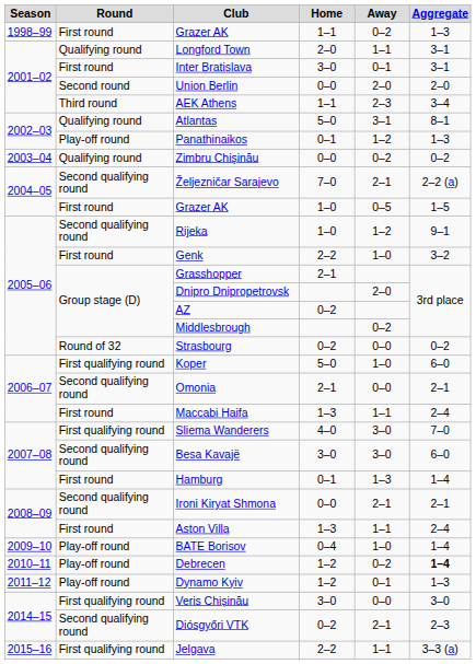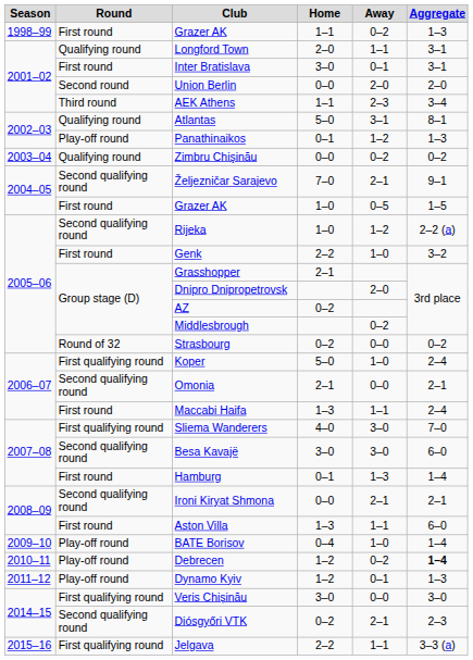 <table class="wikitable" style="text-align: center;">
 <tr>
 <th width="65" style="background:#DCDCDC">Season</th>
 <th width="157" style="background:#DCDCDC">Round</th>
 <th width="170" style="background:#DCDCDC">Club</th>
 <th width="70" style="background:#DCDCDC">Home</th>
 <th width="70" style="background:#DCDCDC">Away</th>
 <th width="67" style="background:#DCDCDC"><a href='#'>Aggregate</a></th>
 </tr>
 <tr>
 <td align=left><a href='#'>1998–99</a></td>
 <td align=left>First round</td>
 <td align=left> <a href='#'>Grazer AK</a></td>
 <td>1–1</td>
 <td>0–2</td>
 <td>1–3</td>
 </tr>
 <tr>
 <td rowspan=4 align=left><a href='#'>2001–02</a></td>
 <td align=left>Qualifying round</td>
 <td align=left> <a href='#'>Longford Town</a></td>
 <td>2–0</td>
 <td>1–1</td>
 <td>3–1</td>
 </tr>
 <tr>
 <td align=left>First round</td>
 <td align=left> <a href='#'>Inter Bratislava</a></td>
 <td>3–0</td>
 <td>0–1</td>
 <td>3–1</td>
 </tr>
 <tr>
 <td align=left>Second round</td>
 <td align=left> <a href='#'>Union Berlin</a></td>
 <td>0–0</td>
 <td>2–0</td>
 <td>2–0</td>
 </tr>
 <tr>
 <td align=left>Third round</td>
 <td align=left> <a href='#'>AEK Athens</a></td>
 <td>1–1</td>
 <td>2–3</td>
 <td>3–4</td>
 </tr>
 <tr>
 <td rowspan=2 align=left><a href='#'>2002–03</a></td>
 <td align=left>Qualifying round</td>
 <td align=left> <a href='#'>Atlantas</a></td>
 <td>5–0</td>
 <td>3–1</td>
 <td>8–1</td>
 </tr>
 <tr>
 <td align=left>Play-off round</td>
 <td align=left> <a href='#'>Panathinaikos</a></td>
 <td>0–1</td>
 <td>1–2 </td>
 <td>1–3</td>
 </tr>
 <tr>
 <td align=left><a href='#'>2003–04</a></td>
 <td align=left>Qualifying round</td>
 <td align=left> <a href='#'>Zimbru Chişinău</a></td>
 <td>0–0</td>
 <td>0–2</td>
 <td>0–2</td>
 </tr>
 <tr>
 <td rowspan=2 align=left><a href='#'>2004–05</a></td>
 <td align=left>Second qualifying round</td>
 <td align=left> <a href='#'>Željezničar Sarajevo</a></td>
 <td>7–0</td>
 <td>2–1</td>
-<td>2–2 (<a href='#'>a</a>)</td>
+<td>9–1</td>
 </tr>
 <tr>
 <td align=left>First round</td>
 <td align=left> <a href='#'>Grazer AK</a></td>
 <td>1–0</td>
 <td>0–5</td>
 <td>1–5</td>
 </tr>
 <tr>
 <td rowspan=7 align=left><a href='#'>2005–06</a></td>
 <td align=left>Second qualifying round</td>
 <td align=left> <a href='#'>Rijeka</a></td>
 <td>1–0</td>
 <td>1–2</td>
-<td>9–1</td>
+<td>2–2 (<a href='#'>a</a>)</td>
 </tr>
 <tr>
 <td align=left>First round</td>
 <td align=left> <a href='#'>Genk</a></td>
 <td>2–2</td>
 <td>1–0</td>
 <td>3–2</td>
 </tr>
 <tr>
 <td rowspan=4 align=left>Group stage (D)</td>
 <td align=left> <a href='#'>Grasshopper</a></td>
 <td>2–1</td>
 <td></td>
 <td rowspan="4">3rd place</td>
 </tr>
 <tr>
 <td align=left> <a href='#'>Dnipro Dnipropetrovsk</a></td>
 <td></td>
 <td>2–0</td>
 </tr>
 <tr>
 <td align=left> <a href='#'>AZ</a></td>
 <td>0–2</td>
 <td></td>
 </tr>
 <tr>
 <td align=left> <a href='#'>Middlesbrough</a></td>
 <td></td>
 <td>0–2</td>
 </tr>
 <tr>
 <td align=left>Round of 32</td>
 <td align=left> <a href='#'>Strasbourg</a></td>
 <td>0–2</td>
 <td>0–0</td>
 <td>0–2</td>
 </tr>
 <tr>
 <td rowspan=3 align=left><a href='#'>2006–07</a></td>
 <td align=left>First qualifying round</td>
 <td align=left> <a href='#'>Koper</a></td>
 <td>5–0</td>
 <td>1–0</td>
-<td>6–0</td>
+<td>2–4</td>
 </tr>
 <tr>
 <td align=left>Second qualifying round</td>
 <td align=left> <a href='#'>Omonia</a></td>
 <td>2–1</td>
 <td>0–0</td>
 <td>2–1</td>
 </tr>
 <tr>
 <td align=left>First round</td>
 <td align=left> <a href='#'>Maccabi Haifa</a></td>
 <td>1–3</td>
 <td>1–1</td>
 <td>2–4</td>
 </tr>
 <tr>
 <td rowspan=3 align=left><a href='#'>2007–08</a></td>
 <td align=left>First qualifying round</td>
 <td align=left> <a href='#'>Sliema Wanderers</a></td>
 <td>4–0</td>
 <td>3–0</td>
 <td>7–0</td>
 </tr>
 <tr>
 <td align=left>Second qualifying round</td>
 <td align=left> <a href='#'>Besa Kavajë</a></td>
 <td>3–0</td>
 <td>3–0</td>
 <td>6–0</td>
 </tr>
 <tr>
 <td align=left>First round</td>
 <td align=left> <a href='#'>Hamburg</a></td>
 <td>0–1</td>
 <td>1–3</td>
 <td>1–4</td>
 </tr>
 <tr>
 <td rowspan=2 align=left><a href='#'>2008–09</a></td>
 <td align=left>Second qualifying round</td>
 <td align=left> <a href='#'>Ironi Kiryat Shmona</a></td>
 <td>0–0</td>
 <td>2–1</td>
 <td>2–1</td>
 </tr>
 <tr>
 <td align=left>First round</td>
 <td align=left> <a href='#'>Aston Villa</a></td>
 <td>1–3</td>
 <td>1–1</td>
-<td>2–4</td>
+<td>6–0</td>
 </tr>
 <tr>
 <td align=left><a href='#'>2009–10</a></td>
 <td align=left>Play-off round</td>
 <td align=left> <a href='#'>BATE Borisov</a></td>
 <td>0–4 </td>
 <td>1–0</td>
 <td>1–4</td>
 </tr>
 <tr>
 <td align=left><a href='#'>2010–11</a></td>
 <td align=left>Play-off round</td>
 <td align=left> <a href='#'>Debrecen</a></td>
 <td>1–2</td>
 <td>0–2</td>
 <td><strong>1–4</strong></td>
 </tr>
 <tr>
 <td align=left><a href='#'>2011–12</a></td>
 <td align=left>Play-off round</td>
 <td align=left> <a href='#'>Dynamo Kyiv</a></td>
 <td>1–2</td>
 <td>0–1</td>
 <td>1–3</td>
 </tr>
 <tr>
 <td rowspan=2 align=left><a href='#'>2014–15</a></td>
 <td align=left>First qualifying round</td>
 <td align=left> <a href='#'>Veris Chișinău</a></td>
 <td>3–0</td>
 <td>0–0</td>
 <td>3–0</td>
 </tr>
 <tr>
 <td align=left>Second qualifying round</td>
 <td align=left> <a href='#'>Diósgyőri VTK</a></td>
 <td>0–2</td>
 <td>2–1</td>
 <td>2–3</td>
 </tr>
 <tr>
 <td rowspan=1 align=left><a href='#'>2015–16</a></td>
 <td align=left>First qualifying round</td>
 <td align=left> <a href='#'>Jelgava</a></td>
 <td>2–2</td>
 <td>1–1</td>
 <td>3–3 (<a href='#'>a</a>)</td>
 </tr>
 </table>
